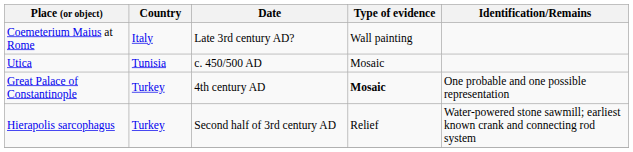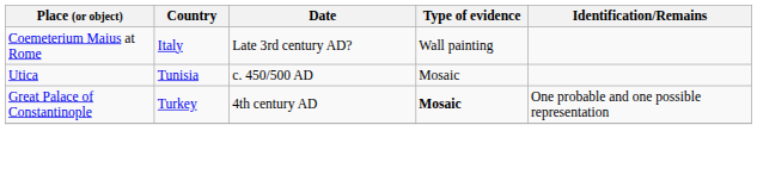 <table class="wikitable sortable">
 <tr>
 <th width="20%">Place <small>(or object)</small></th>
 <th width="10%">Country</th>
 <th width="25%">Date</th>
 <th width="15%">Type of evidence</th>
 <th width="30%">Identification/Remains</th>
 </tr>
 <tr>
 <td><a href='#'>Coemeterium Maius</a> at <a href='#'>Rome</a></td>
 <td><a href='#'>Italy</a></td>
 <td>Late 3rd century AD?</td>
 <td>Wall painting</td>
 <td></td>
 </tr>
 <tr>
 <td><a href='#'>Utica</a></td>
 <td><a href='#'>Tunisia</a></td>
 <td>c. 450/500 AD</td>
 <td>Mosaic	</td>
 <td></td>
 </tr>
 <tr>
 <td><a href='#'>Great Palace of Constantinople</a></td>
 <td><a href='#'>Turkey</a></td>
 <td>4th century AD</td>
 <td><strong>Mosaic</strong></td>
 <td>One probable and one possible representation</td>
 </tr>
 <tr>
-<td><a href='#'>Hierapolis sarcophagus</a></td>
-<td><a href='#'>Turkey</a></td>
-<td>Second half of 3rd century AD</td>
-<td>Relief</td>
-<td>Water-powered stone sawmill; earliest known crank and connecting rod system </td>
-</tr>
-<tr>
 </tr>
 </table>
